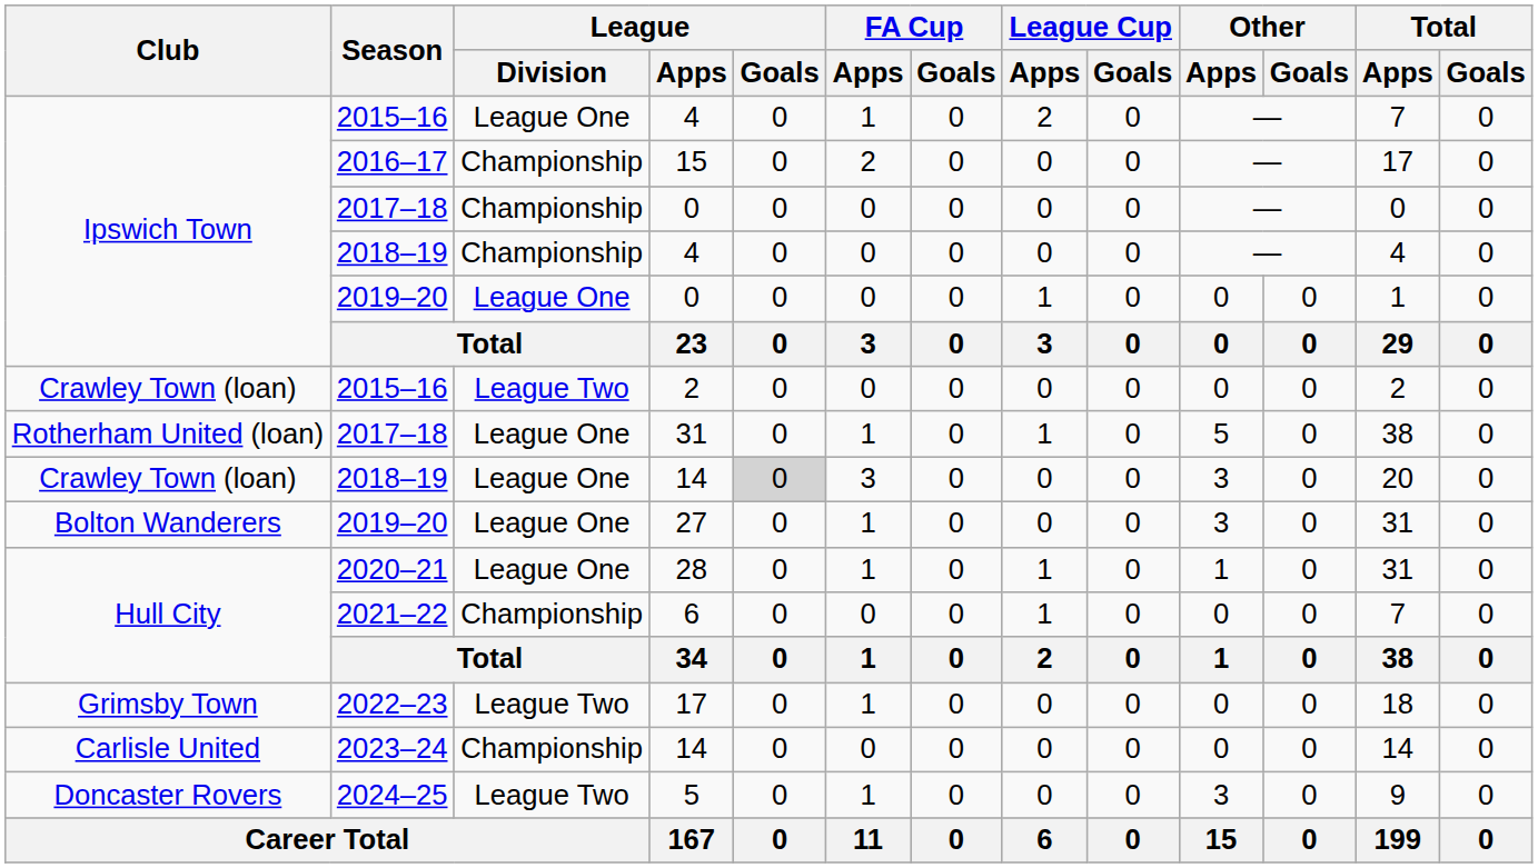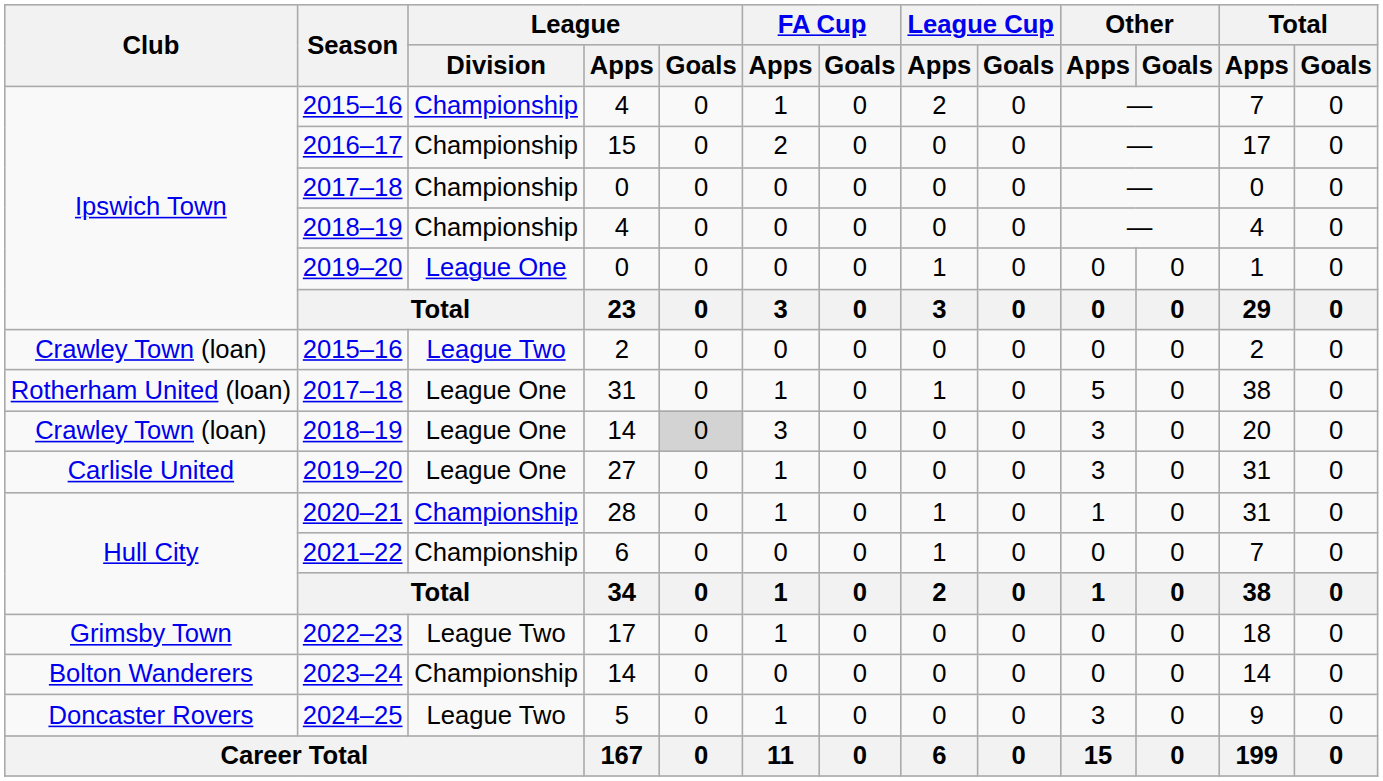 <table class="wikitable" style="text-align:center">
 <tr>
 <th rowspan="2">Club</th>
 <th rowspan="2">Season</th>
 <th colspan="3">League</th>
 <th colspan="2"><a href='#'>FA Cup</a></th>
 <th colspan="2"><a href='#'>League Cup</a></th>
 <th colspan="2">Other</th>
 <th colspan="2">Total</th>
 </tr>
 <tr>
 <th>Division</th>
 <th>Apps</th>
 <th>Goals</th>
 <th>Apps</th>
 <th>Goals</th>
 <th>Apps</th>
 <th>Goals</th>
 <th>Apps</th>
 <th>Goals</th>
 <th>Apps</th>
 <th>Goals</th>
 </tr>
 <tr>
 <td rowspan="6"><a href='#'>Ipswich Town</a></td>
 <td><a href='#'>2015–16</a></td>
-<td>League One</td>
+<td><a href='#'>Championship</a></td>
 <td>4</td>
 <td>0</td>
 <td>1</td>
 <td>0</td>
 <td>2</td>
 <td>0</td>
 <td colspan="2">—</td>
 <td>7</td>
 <td>0</td>
 </tr>
 <tr>
 <td><a href='#'>2016–17</a></td>
 <td>Championship</td>
 <td>15</td>
 <td>0</td>
 <td>2</td>
 <td>0</td>
 <td>0</td>
 <td>0</td>
 <td colspan="2">—</td>
 <td>17</td>
 <td>0</td>
 </tr>
 <tr>
 <td><a href='#'>2017–18</a></td>
 <td>Championship</td>
 <td>0</td>
 <td>0</td>
 <td>0</td>
 <td>0</td>
 <td>0</td>
 <td>0</td>
 <td colspan="2">—</td>
 <td>0</td>
 <td>0</td>
 </tr>
 <tr>
 <td><a href='#'>2018–19</a></td>
 <td>Championship</td>
 <td>4</td>
 <td>0</td>
 <td>0</td>
 <td>0</td>
 <td>0</td>
 <td>0</td>
 <td colspan="2">—</td>
 <td>4</td>
 <td>0</td>
 </tr>
 <tr>
 <td><a href='#'>2019–20</a></td>
 <td><a href='#'>League One</a></td>
 <td>0</td>
 <td>0</td>
 <td>0</td>
 <td>0</td>
 <td>1</td>
 <td>0</td>
 <td>0</td>
 <td>0</td>
 <td>1</td>
 <td>0</td>
 </tr>
 <tr>
 <th colspan="2">Total</th>
 <th>23</th>
 <th>0</th>
 <th>3</th>
 <th>0</th>
 <th>3</th>
 <th>0</th>
 <th>0</th>
 <th>0</th>
 <th>29</th>
 <th>0</th>
 </tr>
 <tr>
 <td><a href='#'>Crawley Town</a> (loan)</td>
 <td><a href='#'>2015–16</a></td>
 <td><a href='#'>League Two</a></td>
 <td>2</td>
 <td>0</td>
 <td>0</td>
 <td>0</td>
 <td>0</td>
 <td>0</td>
 <td>0</td>
 <td>0</td>
 <td>2</td>
 <td>0</td>
 </tr>
 <tr>
 <td><a href='#'>Rotherham United</a> (loan)</td>
 <td><a href='#'>2017–18</a></td>
 <td>League One</td>
 <td>31</td>
 <td>0</td>
 <td>1</td>
 <td>0</td>
 <td>1</td>
 <td>0</td>
 <td>5</td>
 <td>0</td>
 <td>38</td>
 <td>0</td>
 </tr>
 <tr>
 <td><a href='#'>Crawley Town</a> (loan)</td>
 <td><a href='#'>2018–19</a></td>
 <td>League One</td>
 <td>14</td>
 <td style="background: lightgrey;">0</td>
 <td>3</td>
 <td>0</td>
 <td>0</td>
 <td>0</td>
 <td>3</td>
 <td>0</td>
 <td>20</td>
 <td>0</td>
 </tr>
 <tr>
-<td><a href='#'>Bolton Wanderers</a></td>
+<td><a href='#'>Carlisle United</a></td>
 <td><a href='#'>2019–20</a></td>
 <td>League One</td>
 <td>27</td>
 <td>0</td>
 <td>1</td>
 <td>0</td>
 <td>0</td>
 <td>0</td>
 <td>3</td>
 <td>0</td>
 <td>31</td>
 <td>0</td>
 </tr>
 <tr>
 <td rowspan="3"><a href='#'>Hull City</a></td>
 <td><a href='#'>2020–21</a></td>
-<td>League One</td>
+<td><a href='#'>Championship</a></td>
 <td>28</td>
 <td>0</td>
 <td>1</td>
 <td>0</td>
 <td>1</td>
 <td>0</td>
 <td>1</td>
 <td>0</td>
 <td>31</td>
 <td>0</td>
 </tr>
 <tr>
 <td><a href='#'>2021–22</a></td>
 <td>Championship</td>
 <td>6</td>
 <td>0</td>
 <td>0</td>
 <td>0</td>
 <td>1</td>
 <td>0</td>
 <td>0</td>
 <td>0</td>
 <td>7</td>
 <td>0</td>
 </tr>
 <tr>
 <th colspan="2">Total</th>
 <th>34</th>
 <th>0</th>
 <th>1</th>
 <th>0</th>
 <th>2</th>
 <th>0</th>
 <th>1</th>
 <th>0</th>
 <th>38</th>
 <th>0</th>
 </tr>
 <tr>
 <td><a href='#'>Grimsby Town</a></td>
 <td><a href='#'>2022–23</a></td>
 <td>League Two</td>
 <td>17</td>
 <td>0</td>
 <td>1</td>
 <td>0</td>
 <td>0</td>
 <td>0</td>
 <td>0</td>
 <td>0</td>
 <td>18</td>
 <td>0</td>
 </tr>
 <tr>
-<td><a href='#'>Carlisle United</a></td>
+<td><a href='#'>Bolton Wanderers</a></td>
 <td><a href='#'>2023–24</a></td>
 <td>Championship</td>
 <td>14</td>
 <td>0</td>
 <td>0</td>
 <td>0</td>
 <td>0</td>
 <td>0</td>
 <td>0</td>
 <td>0</td>
 <td>14</td>
 <td>0</td>
 </tr>
 <tr>
 <td><a href='#'>Doncaster Rovers</a></td>
 <td><a href='#'>2024–25</a></td>
 <td>League Two</td>
 <td>5</td>
 <td>0</td>
 <td>1</td>
 <td>0</td>
 <td>0</td>
 <td>0</td>
 <td>3</td>
 <td>0</td>
 <td>9</td>
 <td>0</td>
 </tr>
 <tr>
 <th colspan="3">Career Total</th>
 <th>167</th>
 <th>0</th>
 <th>11</th>
 <th>0</th>
 <th>6</th>
 <th>0</th>
 <th>15</th>
 <th>0</th>
 <th>199</th>
 <th>0</th>
 </tr>
 </table>
